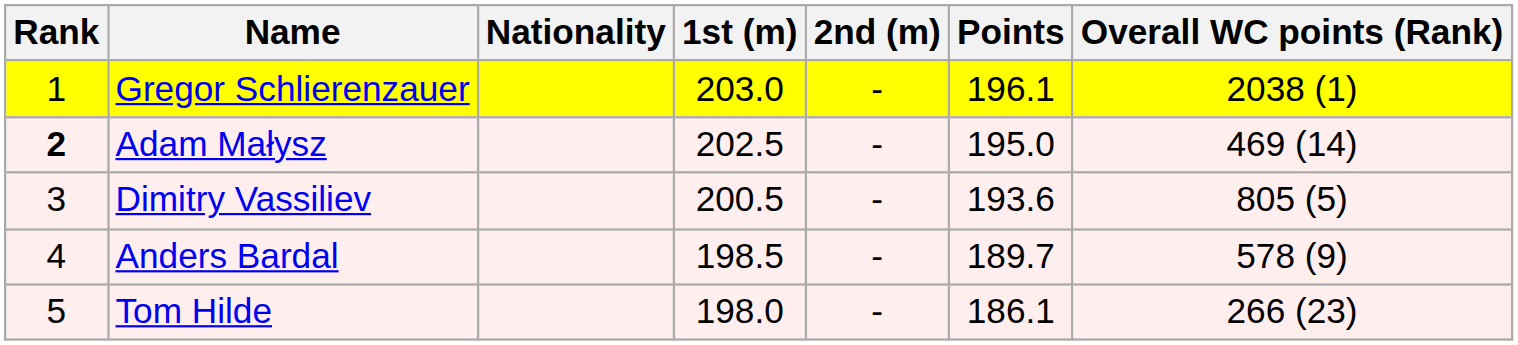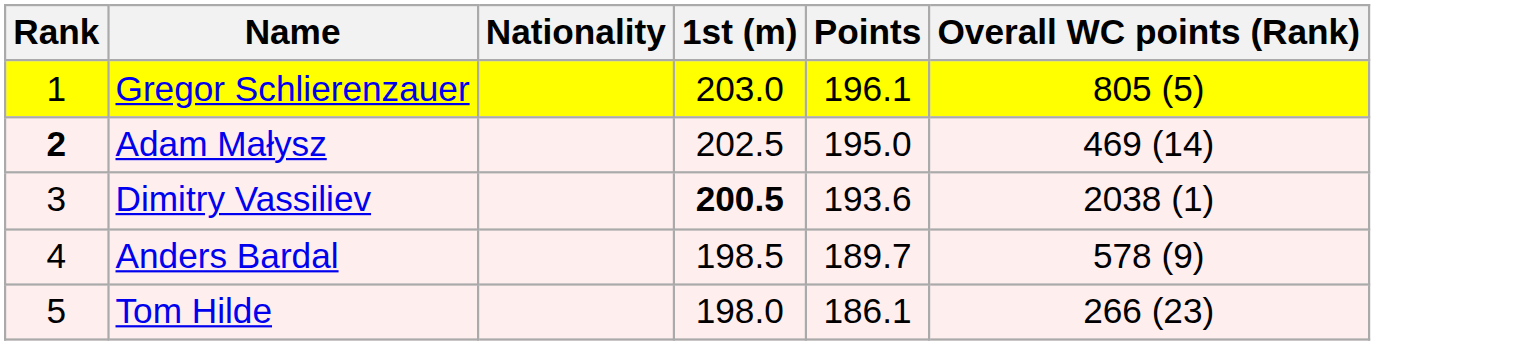 <table class="wikitable">
 <tr>
 <th align=Center>Rank</th>
 <th>Name</th>
 <th>Nationality</th>
 <th align=Center>1st (m)</th>
-<th>2nd (m)</th>
 <th>Points</th>
 <th>Overall WC points (Rank)</th>
 </tr>
 <tr style="background:#ffff00;">
 <td align=center>1</td>
 <td align=left><a href='#'>Gregor Schlierenzauer</a></td>
 <td align=left></td>
 <td align=center>203.0</td>
-<td align=center>-</td>
 <td align=center>196.1</td>
-<td align=center>2038 (1)</td>
+<td align=center>805 (5)</td>
 </tr>
 <tr style="background:#ffeeee;">
 <td align=center><strong>2</strong></td>
 <td align=left><a href='#'>Adam Małysz</a></td>
 <td align=left></td>
 <td align=center>202.5</td>
-<td align=center>-</td>
 <td align=center>195.0</td>
 <td align=center>469 (14)</td>
 </tr>
 <tr style="background:#ffeeee;">
 <td align=center>3</td>
 <td align=left><a href='#'>Dimitry Vassiliev</a></td>
 <td align=left></td>
-<td align=center>200.5</td>
-<td align=center>-</td>
+<td align=center><strong>200.5</strong></td>
 <td align=center>193.6</td>
-<td align=center>805 (5)</td>
+<td align=center>2038 (1)</td>
 </tr>
 <tr style="background:#ffeeee;">
 <td align=center>4</td>
 <td align=left><a href='#'>Anders Bardal</a></td>
 <td align=left></td>
 <td align=center>198.5</td>
-<td align=center>-</td>
 <td align=center>189.7</td>
 <td align=center>578 (9)</td>
 </tr>
 <tr style="background:#ffeeee;">
 <td align=center>5</td>
 <td align=left><a href='#'>Tom Hilde</a></td>
 <td align=left></td>
 <td align=center>198.0</td>
-<td align=center>-</td>
 <td align=center>186.1</td>
 <td align=center>266 (23)</td>
 </tr>
 </table>
